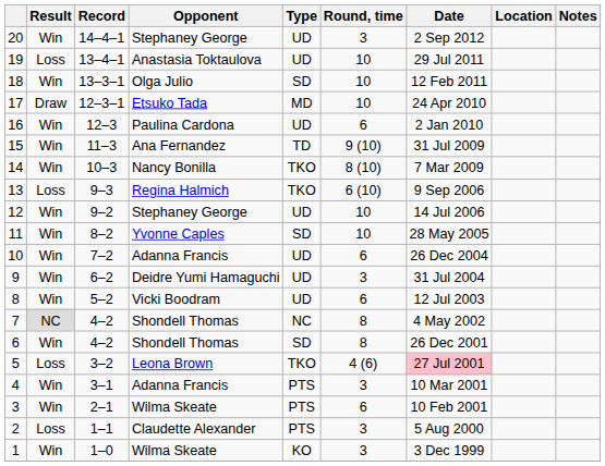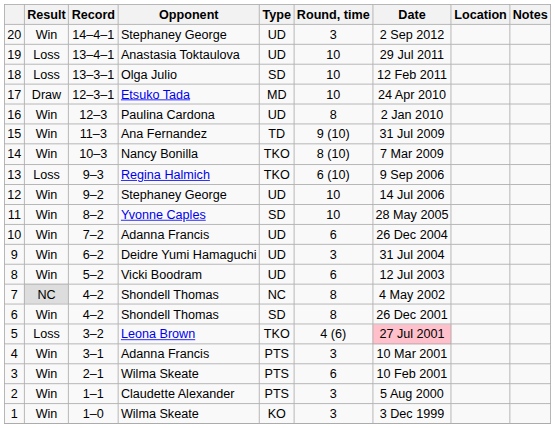 <table class="wikitable" style="text-align:center; font-size:95%">
 <tr>
 <th></th>
 <th>Result</th>
 <th>Record</th>
 <th>Opponent</th>
 <th>Type</th>
 <th>Round, time</th>
 <th>Date</th>
 <th>Location</th>
 <th>Notes</th>
 </tr>
 <tr>
 <td>20</td>
 <td>Win</td>
 <td>14–4–1 </td>
 <td align=left> Stephaney George</td>
 <td>UD</td>
 <td>3</td>
 <td>2 Sep 2012</td>
 <td align=left></td>
 <td></td>
 </tr>
 <tr>
 <td>19</td>
 <td>Loss</td>
 <td>13–4–1 </td>
 <td align=left> Anastasia Toktaulova</td>
 <td>UD</td>
 <td>10</td>
 <td>29 Jul 2011</td>
 <td align=left></td>
 <td align=left></td>
 </tr>
 <tr>
 <td>18</td>
-<td>Win</td>
+<td>Loss</td>
 <td>13–3–1 </td>
 <td align=left> Olga Julio</td>
 <td>SD</td>
 <td>10</td>
 <td>12 Feb 2011</td>
 <td align=left></td>
 <td align=left></td>
 </tr>
 <tr>
 <td>17</td>
 <td>Draw</td>
 <td>12–3–1 </td>
 <td align=left> <a href='#'>Etsuko Tada</a></td>
 <td>MD</td>
 <td>10</td>
 <td>24 Apr 2010</td>
 <td align=left></td>
 <td align=left></td>
 </tr>
 <tr>
 <td>16</td>
 <td>Win</td>
 <td>12–3 </td>
 <td align=left> Paulina Cardona</td>
 <td>UD</td>
-<td>6</td>
+<td>8</td>
 <td>2 Jan 2010</td>
 <td align=left></td>
 <td></td>
 </tr>
 <tr>
 <td>15</td>
 <td>Win</td>
 <td>11–3 </td>
 <td align=left> Ana Fernandez</td>
 <td>TD</td>
 <td>9 (10)</td>
 <td>31 Jul 2009</td>
 <td align=left></td>
 <td align=left></td>
 </tr>
 <tr>
 <td>14</td>
 <td>Win</td>
 <td>10–3 </td>
 <td align=left> Nancy Bonilla</td>
 <td>TKO</td>
 <td>8 (10)</td>
 <td>7 Mar 2009</td>
 <td align=left></td>
 <td align=left></td>
 </tr>
 <tr>
 <td>13</td>
 <td>Loss</td>
 <td>9–3 </td>
 <td align=left> <a href='#'>Regina Halmich</a></td>
 <td>TKO</td>
 <td>6 (10)</td>
 <td>9 Sep 2006</td>
 <td align=left></td>
 <td align=left></td>
 </tr>
 <tr>
 <td>12</td>
 <td>Win</td>
 <td>9–2 </td>
 <td align=left> Stephaney George</td>
 <td>UD</td>
 <td>10</td>
 <td>14 Jul 2006</td>
 <td align=left></td>
 <td align=left></td>
 </tr>
 <tr>
 <td>11</td>
 <td>Win</td>
 <td>8–2 </td>
 <td align=left> <a href='#'>Yvonne Caples</a></td>
 <td>SD</td>
 <td>10</td>
 <td>28 May 2005</td>
 <td align=left></td>
 <td align=left></td>
 </tr>
 <tr>
 <td>10</td>
 <td>Win</td>
 <td>7–2 </td>
 <td align=left> Adanna Francis</td>
 <td>UD</td>
 <td>6</td>
 <td>26 Dec 2004</td>
 <td align=left></td>
 <td></td>
 </tr>
 <tr>
 <td>9</td>
 <td>Win</td>
 <td>6–2 </td>
 <td align=left> Deidre Yumi Hamaguchi</td>
 <td>UD</td>
 <td>3</td>
 <td>31 Jul 2004</td>
 <td align=left></td>
 <td></td>
 </tr>
 <tr>
 <td>8</td>
 <td>Win</td>
 <td>5–2 </td>
 <td align=left> Vicki Boodram</td>
 <td>UD</td>
 <td>6</td>
 <td>12 Jul 2003</td>
 <td align=left></td>
 <td></td>
 </tr>
 <tr>
 <td>7</td>
 <td style="background:#DDD">NC</td>
 <td>4–2 </td>
 <td align=left> Shondell Thomas</td>
 <td>NC</td>
 <td>8</td>
 <td>4 May 2002</td>
 <td align=left></td>
 <td></td>
 </tr>
 <tr>
 <td>6</td>
 <td>Win</td>
 <td>4–2</td>
 <td align=left> Shondell Thomas</td>
 <td>SD</td>
 <td>8</td>
 <td>26 Dec 2001</td>
 <td align=left></td>
 <td></td>
 </tr>
 <tr>
 <td>5</td>
 <td>Loss</td>
 <td>3–2</td>
 <td align=left> <a href='#'>Leona Brown</a></td>
 <td>TKO</td>
 <td>4 (6)</td>
 <td style="background: pink;">27 Jul 2001</td>
 <td align=left></td>
 <td></td>
 </tr>
 <tr>
 <td>4</td>
 <td>Win</td>
 <td>3–1</td>
 <td align=left> Adanna Francis</td>
 <td>PTS</td>
 <td>3</td>
 <td>10 Mar 2001</td>
 <td align=left></td>
 <td></td>
 </tr>
 <tr>
 <td>3</td>
 <td>Win</td>
 <td>2–1</td>
 <td align=left> Wilma Skeate</td>
 <td>PTS</td>
 <td>6</td>
 <td>10 Feb 2001</td>
 <td align=left></td>
 <td></td>
 </tr>
 <tr>
 <td>2</td>
-<td>Loss</td>
+<td>Win</td>
 <td>1–1</td>
 <td align=left> Claudette Alexander</td>
 <td>PTS</td>
 <td>3</td>
 <td>5 Aug 2000</td>
 <td align=left></td>
 <td></td>
 </tr>
 <tr>
 <td>1</td>
 <td>Win</td>
 <td>1–0</td>
 <td align=left> Wilma Skeate</td>
 <td>KO</td>
 <td>3</td>
 <td>3 Dec 1999</td>
 <td align=left></td>
 <td></td>
 </tr>
 <tr>
 </tr>
 </table>
